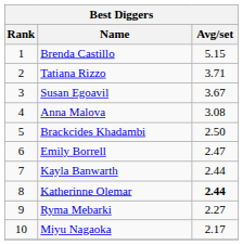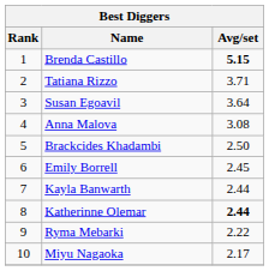 <table class="wikitable" style="margin:0.5em auto;width=480;font-size:90%">
 <tr>
 <th colspan=3>Best Diggers</th>
 </tr>
 <tr>
 <th width=30>Rank</th>
 <th width=180>Name</th>
 <th width=50>Avg/set</th>
 </tr>
 <tr>
 <td align=center>1</td>
 <td> <a href='#'>Brenda Castillo</a></td>
-<td align=center>5.15</td>
+<td align=center><strong>5.15</strong></td>
 </tr>
 <tr>
 <td align=center>2</td>
 <td> <a href='#'>Tatiana Rizzo</a></td>
 <td align=center>3.71</td>
 </tr>
 <tr>
 <td align=center>3</td>
 <td> <a href='#'>Susan Egoavil</a></td>
-<td align=center>3.67</td>
+<td align=center>3.64</td>
 </tr>
 <tr>
 <td align=center>4</td>
 <td> <a href='#'>Anna Malova</a></td>
 <td align=center>3.08</td>
 </tr>
 <tr>
 <td align=center>5</td>
 <td> <a href='#'>Brackcides Khadambi</a></td>
 <td align=center>2.50</td>
 </tr>
 <tr>
 <td align=center>6</td>
 <td> <a href='#'>Emily Borrell</a></td>
-<td align=center>2.47</td>
+<td align=center>2.45</td>
 </tr>
 <tr>
 <td align=center>7</td>
 <td> <a href='#'>Kayla Banwarth</a></td>
 <td align=center>2.44</td>
 </tr>
 <tr>
 <td align=center>8</td>
 <td> <a href='#'>Katherinne Olemar</a></td>
 <td align=center><strong>2.44</strong></td>
 </tr>
 <tr>
 <td align=center>9</td>
 <td> <a href='#'>Ryma Mebarki</a></td>
-<td align=center>2.27</td>
+<td align=center>2.22</td>
 </tr>
 <tr>
 <td align=center>10</td>
 <td> <a href='#'>Miyu Nagaoka</a></td>
 <td align=center>2.17</td>
 </tr>
 <tr>
 </tr>
 </table>
